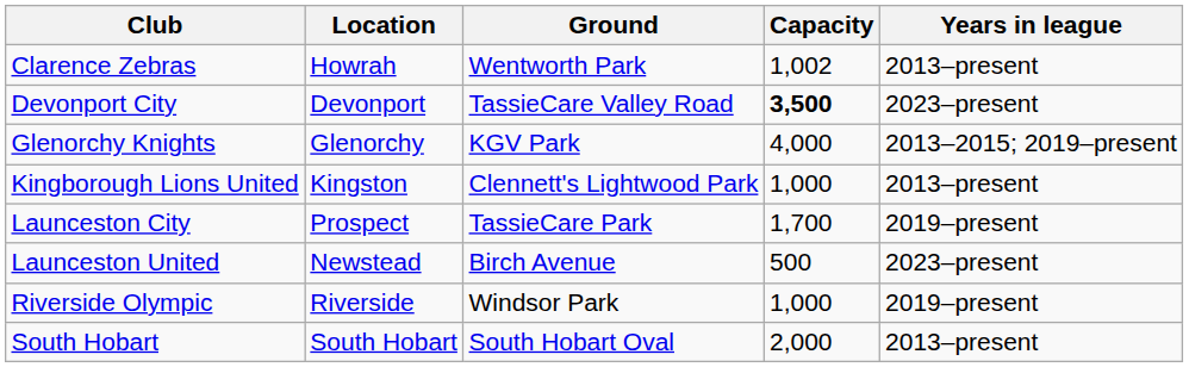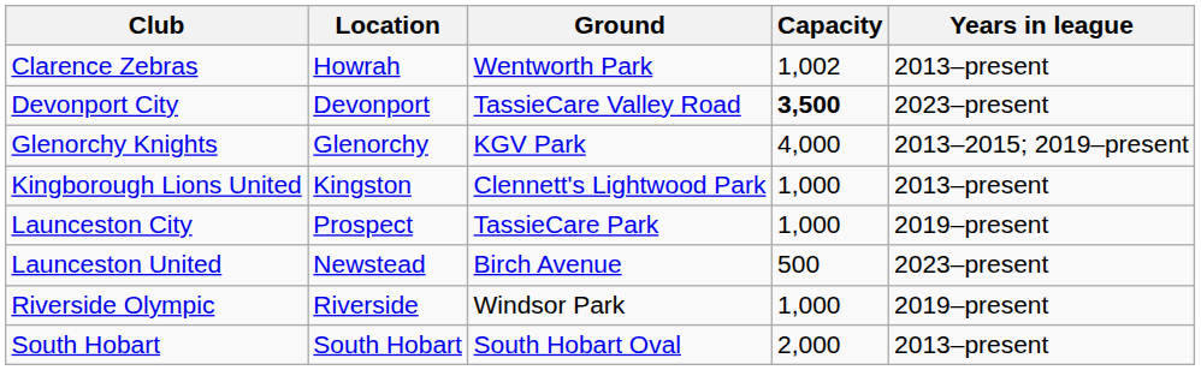 <table class="wikitable">
 <tr>
 <th>Club</th>
 <th>Location</th>
 <th>Ground</th>
 <th>Capacity</th>
 <th>Years in league</th>
 </tr>
 <tr>
 <td><a href='#'>Clarence Zebras</a></td>
 <td><a href='#'>Howrah</a></td>
 <td><a href='#'>Wentworth Park</a></td>
 <td>1,002</td>
 <td>2013–present</td>
 </tr>
 <tr>
 <td><a href='#'>Devonport City</a></td>
 <td><a href='#'>Devonport</a></td>
 <td><a href='#'>TassieCare Valley Road</a></td>
 <td><strong>3,500</strong></td>
 <td>2023–present</td>
 </tr>
 <tr>
 <td><a href='#'>Glenorchy Knights</a></td>
 <td><a href='#'>Glenorchy</a></td>
 <td><a href='#'>KGV Park</a></td>
 <td>4,000</td>
 <td>2013–2015; 2019–present</td>
 </tr>
 <tr>
 <td><a href='#'>Kingborough Lions United</a></td>
 <td><a href='#'>Kingston</a></td>
 <td><a href='#'>Clennett's Lightwood Park</a></td>
 <td>1,000</td>
 <td>2013–present</td>
 </tr>
 <tr>
 <td><a href='#'>Launceston City</a></td>
 <td><a href='#'>Prospect</a></td>
 <td><a href='#'>TassieCare Park</a></td>
-<td>1,700</td>
+<td>1,000</td>
 <td>2019–present</td>
 </tr>
 <tr>
 <td><a href='#'>Launceston United</a></td>
 <td><a href='#'>Newstead</a></td>
 <td><a href='#'>Birch Avenue</a></td>
 <td>500</td>
 <td>2023–present</td>
 </tr>
 <tr>
 <td><a href='#'>Riverside Olympic</a></td>
 <td><a href='#'>Riverside</a></td>
 <td>Windsor Park</td>
 <td>1,000</td>
 <td>2019–present</td>
 </tr>
 <tr>
 <td><a href='#'>South Hobart</a></td>
 <td><a href='#'>South Hobart</a></td>
 <td><a href='#'>South Hobart Oval</a></td>
 <td>2,000</td>
 <td>2013–present</td>
 </tr>
 </table>
